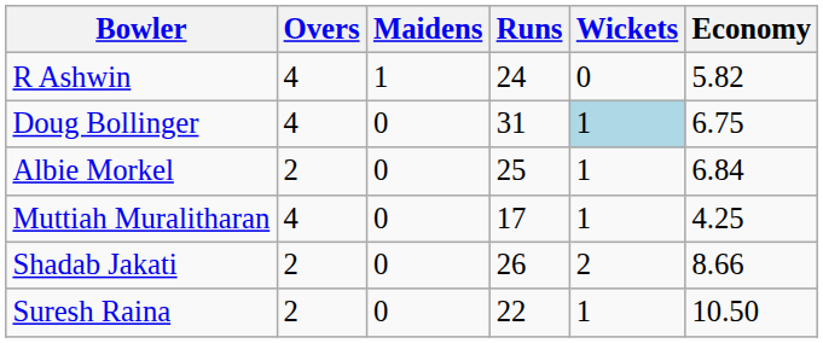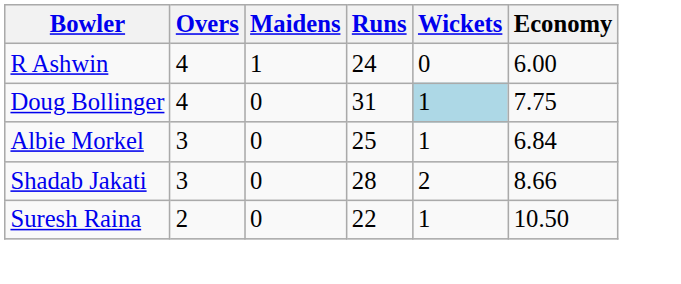 <table class="wikitable">
 <tr>
 <th><a href='#'>Bowler</a></th>
 <th><a href='#'>Overs</a></th>
 <th><a href='#'>Maidens</a></th>
 <th><a href='#'>Runs</a></th>
 <th><a href='#'>Wickets</a></th>
 <th>Economy</th>
 </tr>
 <tr>
 <td><a href='#'>R Ashwin</a></td>
 <td>4</td>
 <td>1</td>
 <td>24</td>
 <td>0</td>
-<td>5.82</td>
+<td>6.00</td>
 </tr>
 <tr>
 <td><a href='#'>Doug Bollinger</a></td>
 <td>4</td>
 <td>0</td>
 <td>31</td>
 <td style="background: lightblue;">1</td>
-<td>6.75</td>
+<td>7.75</td>
 </tr>
 <tr>
 <td><a href='#'>Albie Morkel</a></td>
-<td>2</td>
+<td>3</td>
 <td>0</td>
 <td>25</td>
 <td>1</td>
 <td>6.84</td>
 </tr>
 <tr>
-<td><a href='#'>Muttiah Muralitharan</a></td>
-<td>4</td>
+<td><a href='#'>Shadab Jakati</a></td>
+<td>3</td>
 <td>0</td>
-<td>17</td>
-<td>1</td>
-<td>4.25</td>
-</tr>
-<tr>
-<td><a href='#'>Shadab Jakati</a></td>
-<td>2</td>
-<td>0</td>
-<td>26</td>
+<td>28</td>
 <td>2</td>
 <td>8.66</td>
 </tr>
 <tr>
 <td><a href='#'>Suresh Raina</a></td>
 <td>2</td>
 <td>0</td>
 <td>22</td>
 <td>1</td>
 <td>10.50</td>
 </tr>
 </table>
